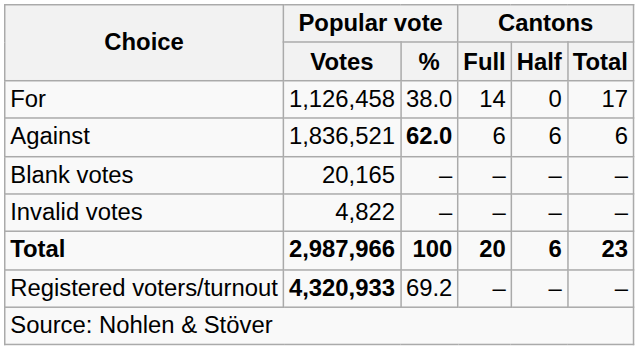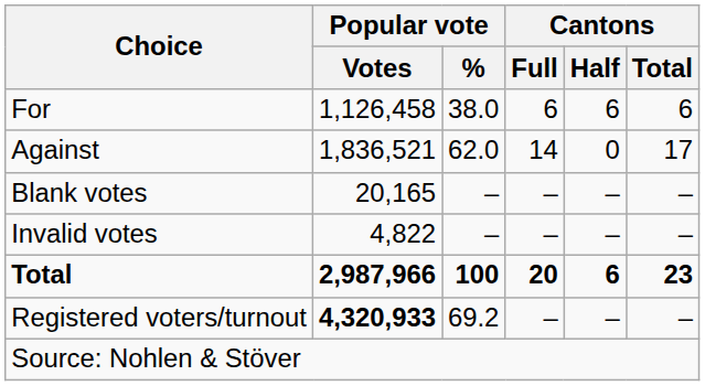 <table class=wikitable style=text-align:right>
 <tr>
 <th rowspan=2>Choice</th>
 <th colspan=2>Popular vote</th>
 <th colspan=3>Cantons</th>
 </tr>
 <tr>
 <th>Votes</th>
 <th>%</th>
 <th>Full</th>
 <th>Half</th>
 <th>Total</th>
 </tr>
 <tr>
 <td align=left>For</td>
 <td>1,126,458</td>
 <td>38.0</td>
-<td>14</td>
-<td>0</td>
-<td>17</td>
+<td>6</td>
+<td>6</td>
+<td>6</td>
 </tr>
 <tr>
 <td align=left>Against</td>
 <td>1,836,521</td>
-<td><strong>62.0</strong></td>
-<td>6</td>
-<td>6</td>
-<td>6</td>
+<td>62.0</td>
+<td>14</td>
+<td>0</td>
+<td>17</td>
 </tr>
 <tr>
 <td align=left>Blank votes</td>
 <td>20,165</td>
 <td>–</td>
 <td>–</td>
 <td>–</td>
 <td>–</td>
 </tr>
 <tr>
 <td align=left>Invalid votes</td>
 <td>4,822</td>
 <td>–</td>
 <td>–</td>
 <td>–</td>
 <td>–</td>
 </tr>
 <tr>
 <td align=left><strong>Total</strong></td>
 <td><strong>2,987,966</strong></td>
 <td><strong>100</strong></td>
 <td><strong>20</strong></td>
 <td><strong>6</strong></td>
 <td><strong>23</strong></td>
 </tr>
 <tr>
 <td align=left>Registered voters/turnout</td>
 <td><strong>4,320,933</strong></td>
 <td>69.2</td>
 <td>–</td>
 <td>–</td>
 <td>–</td>
 </tr>
 <tr>
 <td align=left colspan=11>Source: Nohlen & Stöver</td>
 </tr>
 </table>
